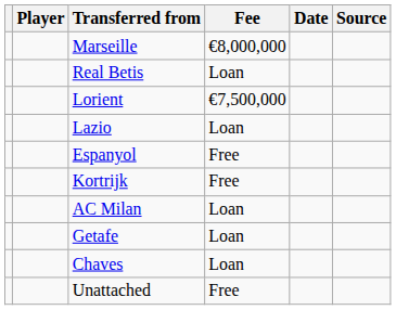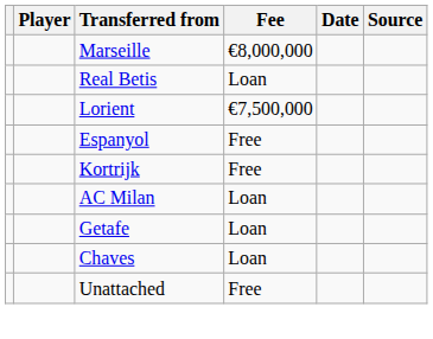 <table class="wikitable plainrowheaders sortable">
 <tr>
 <th></th>
 <th scope="col">Player</th>
 <th>Transferred from</th>
 <th style="width: 65px;">Fee</th>
 <th scope="col">Date</th>
 <th scope="col">Source</th>
 </tr>
 <tr>
 <td align="center"></td>
 <td></td>
 <td> <a href='#'>Marseille</a></td>
 <td>€8,000,000</td>
 <td></td>
 <td></td>
 </tr>
 <tr>
 <td align="center"></td>
 <td></td>
 <td> <a href='#'>Real Betis</a></td>
 <td>Loan</td>
 <td></td>
 <td></td>
 </tr>
 <tr>
 <td align="center"></td>
 <td></td>
 <td> <a href='#'>Lorient</a></td>
 <td>€7,500,000</td>
-<td></td>
-<td></td>
-</tr>
-<tr>
-<td align="center"></td>
-<td></td>
-<td> <a href='#'>Lazio</a></td>
-<td>Loan</td>
 <td></td>
 <td></td>
 </tr>
 <tr>
 <td align=center></td>
 <td></td>
 <td> <a href='#'>Espanyol</a></td>
 <td>Free</td>
 <td></td>
 <td></td>
 </tr>
 <tr>
 <td align=center></td>
 <td></td>
 <td> <a href='#'>Kortrijk</a></td>
 <td>Free</td>
 <td></td>
 <td></td>
 </tr>
 <tr>
 <td align=center></td>
 <td></td>
 <td> <a href='#'>AC Milan</a></td>
 <td>Loan</td>
 <td></td>
 <td></td>
 </tr>
 <tr>
 <td align=center></td>
 <td></td>
 <td> <a href='#'>Getafe</a></td>
 <td>Loan</td>
 <td></td>
 <td></td>
 </tr>
 <tr>
 <td align="center"></td>
 <td></td>
 <td> <a href='#'>Chaves</a></td>
 <td>Loan</td>
 <td></td>
 <td></td>
 </tr>
 <tr>
 <td align="center"></td>
 <td></td>
 <td>Unattached</td>
 <td>Free</td>
 <td></td>
 <td></td>
 </tr>
 </table>
